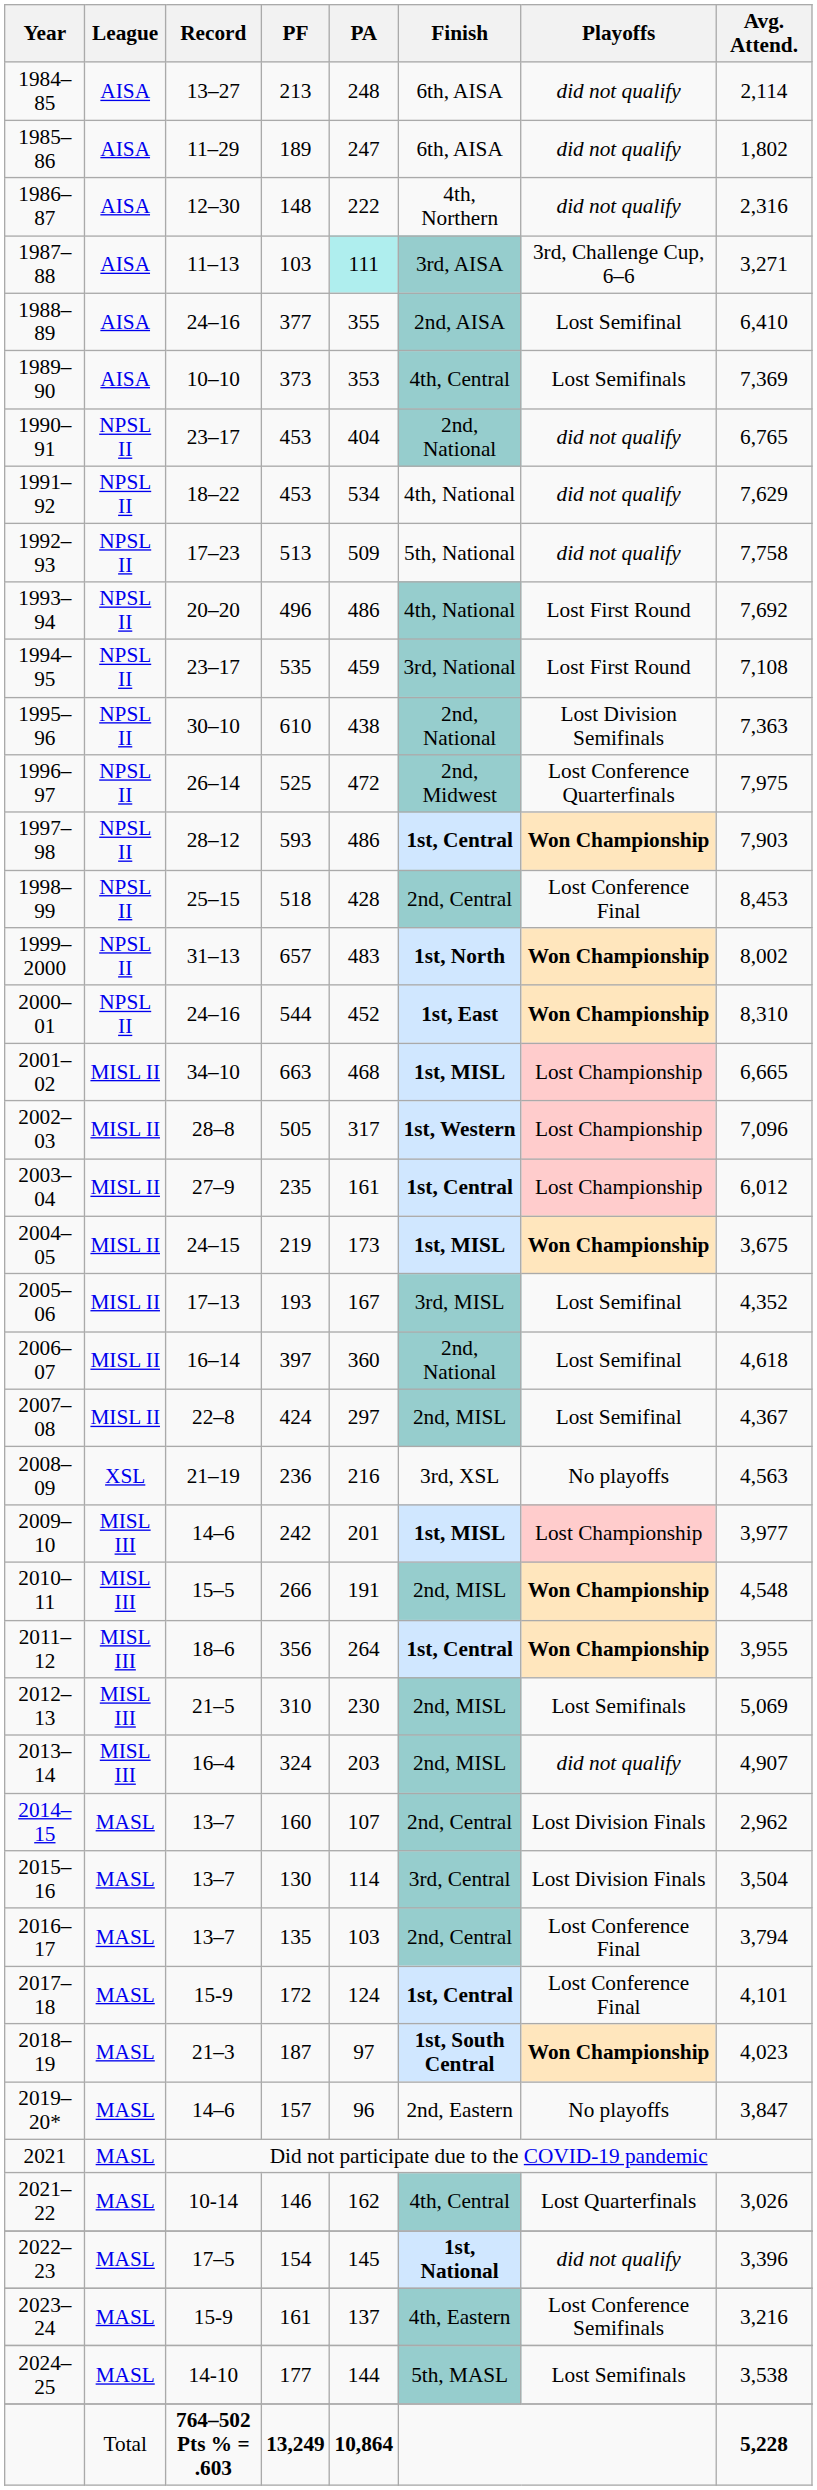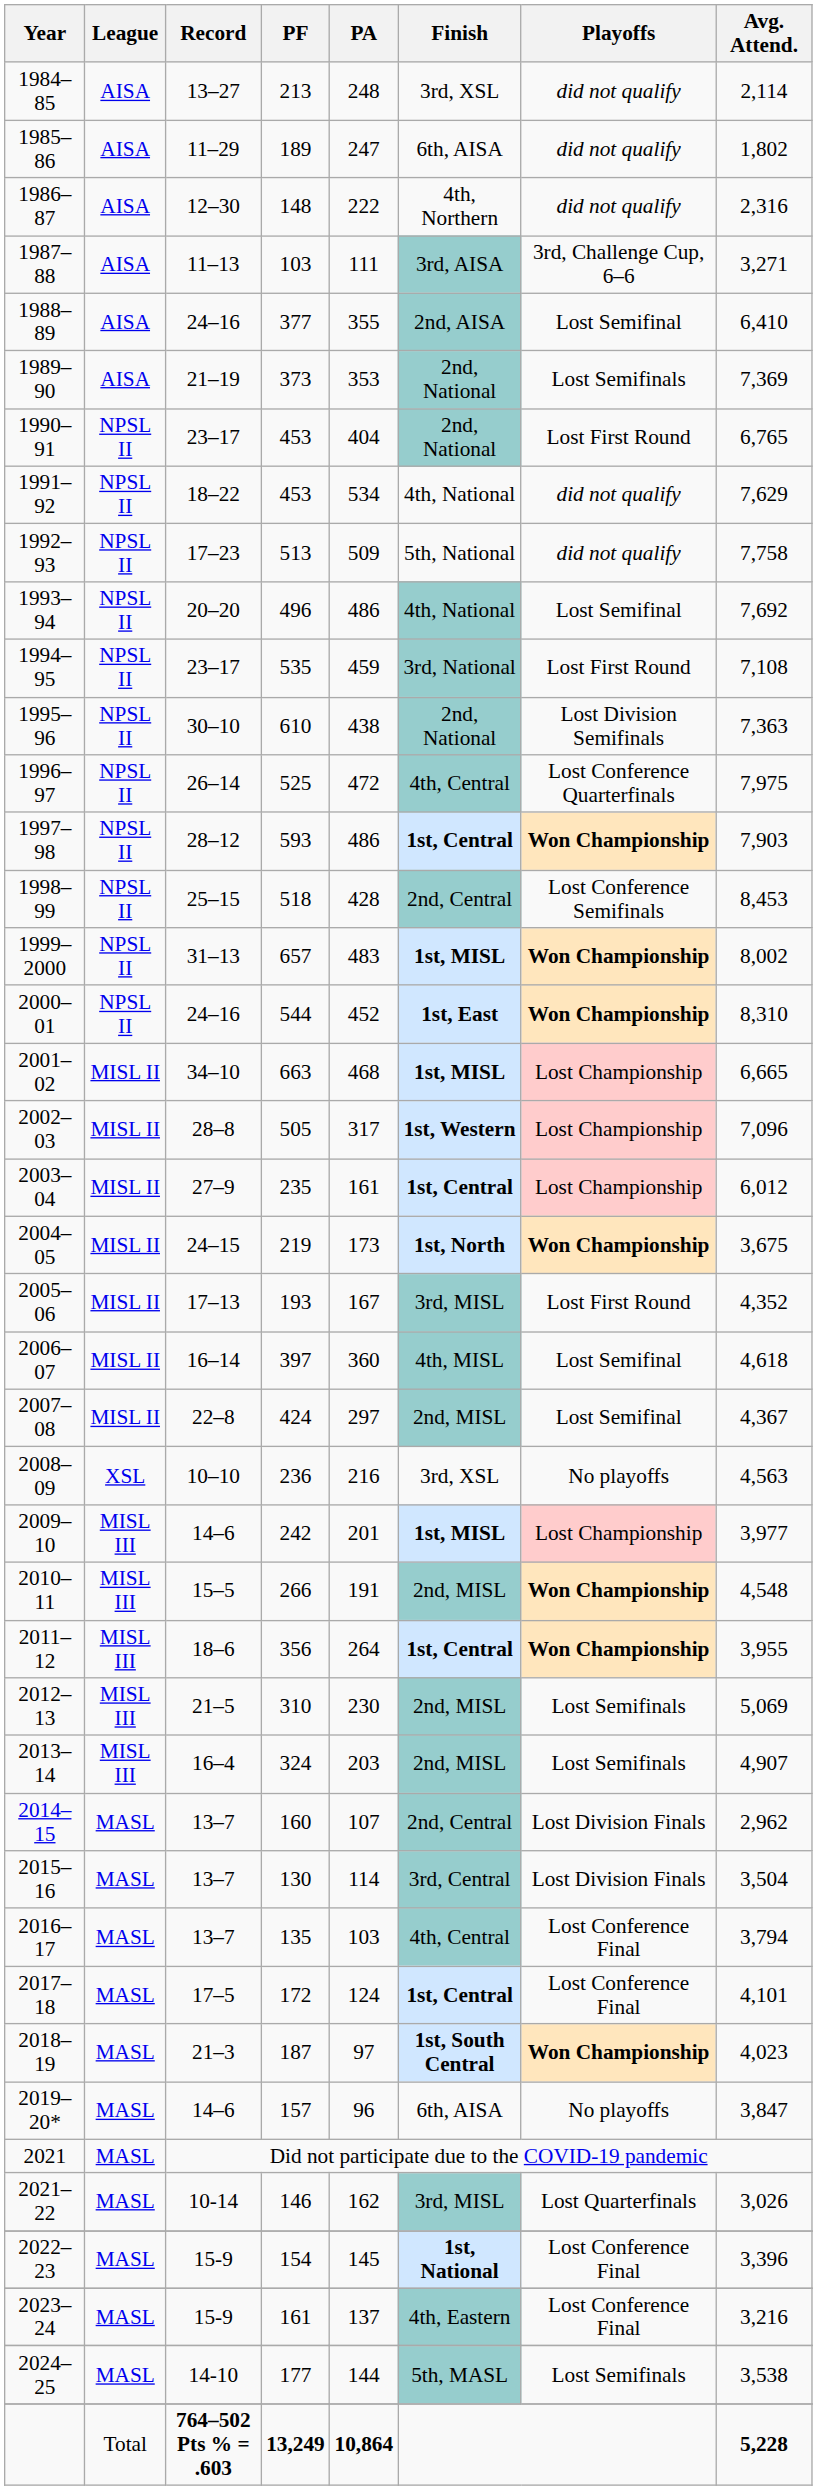 <table class="wikitable" style="text-align:center">
 <tr>
 <th>Year</th>
 <th>League</th>
 <th>Record</th>
 <th>PF</th>
 <th>PA</th>
 <th>Finish</th>
 <th>Playoffs</th>
 <th>Avg. Attend.</th>
 </tr>
 <tr>
 <td>1984–85</td>
 <td><a href='#'>AISA</a></td>
 <td>13–27</td>
 <td>213</td>
 <td>248</td>
-<td>6th, AISA</td>
+<td>3rd, XSL</td>
 <td><em>did not qualify</em></td>
 <td>2,114 </td>
 </tr>
 <tr>
 <td>1985–86</td>
 <td><a href='#'>AISA</a></td>
 <td>11–29</td>
 <td>189</td>
 <td>247</td>
 <td>6th, AISA</td>
 <td><em>did not qualify</em></td>
 <td>1,802 </td>
 </tr>
 <tr>
 <td>1986–87</td>
 <td><a href='#'>AISA</a></td>
 <td>12–30</td>
 <td>148</td>
 <td>222</td>
 <td>4th,  Northern</td>
 <td><em>did not qualify</em></td>
 <td>2,316 </td>
 </tr>
 <tr>
 <td>1987–88</td>
 <td><a href='#'>AISA</a></td>
 <td>11–13</td>
 <td>103</td>
-<td style="background: paleturquoise;">111</td>
+<td>111</td>
 <td bgcolor="#96CDCD">3rd, AISA</td>
 <td>3rd, Challenge Cup, 6–6</td>
 <td>3,271 </td>
 </tr>
 <tr>
 <td>1988–89</td>
 <td><a href='#'>AISA</a></td>
 <td>24–16</td>
 <td>377</td>
 <td>355</td>
 <td bgcolor="#96CDCD">2nd, AISA</td>
 <td>Lost Semifinal</td>
 <td>6,410 </td>
 </tr>
 <tr>
 <td>1989–90</td>
 <td><a href='#'>AISA</a></td>
-<td>10–10</td>
+<td>21–19</td>
 <td>373</td>
 <td>353</td>
-<td bgcolor="#96CDCD">4th, Central</td>
+<td bgcolor="#96CDCD">2nd, National</td>
 <td>Lost Semifinals</td>
 <td>7,369 </td>
 </tr>
 <tr>
 <td>1990–91</td>
 <td><a href='#'>NPSL II</a></td>
 <td>23–17</td>
 <td>453</td>
 <td>404</td>
 <td bgcolor="#96CDCD">2nd, National</td>
-<td><em>did not qualify</em></td>
+<td>Lost First Round</td>
 <td>6,765 </td>
 </tr>
 <tr>
 <td>1991–92</td>
 <td><a href='#'>NPSL II</a></td>
 <td>18–22</td>
 <td>453</td>
 <td>534</td>
 <td>4th, National</td>
 <td><em>did not qualify</em></td>
 <td>7,629 </td>
 </tr>
 <tr>
 <td>1992–93</td>
 <td><a href='#'>NPSL II</a></td>
 <td>17–23</td>
 <td>513</td>
 <td>509</td>
 <td>5th, National</td>
 <td><em>did not qualify</em></td>
 <td>7,758 </td>
 </tr>
 <tr>
 <td>1993–94</td>
 <td><a href='#'>NPSL II</a></td>
 <td>20–20</td>
 <td>496</td>
 <td>486</td>
 <td bgcolor="#96CDCD">4th, National</td>
-<td>Lost First Round</td>
+<td>Lost Semifinal</td>
 <td>7,692 </td>
 </tr>
 <tr>
 <td>1994–95</td>
 <td><a href='#'>NPSL II</a></td>
 <td>23–17</td>
 <td>535</td>
 <td>459</td>
 <td bgcolor="#96CDCD">3rd, National</td>
 <td>Lost First Round</td>
 <td>7,108 </td>
 </tr>
 <tr>
 <td>1995–96</td>
 <td><a href='#'>NPSL II</a></td>
 <td>30–10</td>
 <td>610</td>
 <td>438</td>
 <td bgcolor="#96CDCD">2nd, National</td>
 <td>Lost Division Semifinals</td>
 <td>7,363 </td>
 </tr>
 <tr>
 <td>1996–97</td>
 <td><a href='#'>NPSL II</a></td>
 <td>26–14</td>
 <td>525</td>
 <td>472</td>
-<td bgcolor="#96CDCD">2nd, Midwest</td>
+<td bgcolor="#96CDCD">4th, Central</td>
 <td>Lost Conference Quarterfinals</td>
 <td>7,975 </td>
 </tr>
 <tr>
 <td>1997–98</td>
 <td><a href='#'>NPSL II</a></td>
 <td>28–12</td>
 <td>593</td>
 <td>486</td>
 <td bgcolor="#D0E7FF"><strong>1st, Central</strong></td>
 <td bgcolor="#FFE6BD"><strong>Won Championship</strong></td>
 <td>7,903 </td>
 </tr>
 <tr>
 <td>1998–99</td>
 <td><a href='#'>NPSL II</a></td>
 <td>25–15</td>
 <td>518</td>
 <td>428</td>
 <td bgcolor="#96CDCD">2nd, Central</td>
-<td>Lost Conference Final</td>
+<td>Lost Conference Semifinals</td>
 <td>8,453 </td>
 </tr>
 <tr>
 <td>1999–2000</td>
 <td><a href='#'>NPSL II</a></td>
 <td>31–13</td>
 <td>657</td>
 <td>483</td>
-<td bgcolor="#D0E7FF"><strong>1st, North</strong></td>
+<td bgcolor="#D0E7FF"><strong>1st, MISL</strong></td>
 <td bgcolor="#FFE6BD"><strong>Won Championship</strong></td>
 <td>8,002 </td>
 </tr>
 <tr>
 <td>2000–01</td>
 <td><a href='#'>NPSL II</a></td>
 <td>24–16</td>
 <td>544</td>
 <td>452</td>
 <td bgcolor="#D0E7FF"><strong>1st, East</strong></td>
 <td bgcolor="#FFE6BD"><strong>Won Championship</strong></td>
 <td>8,310 </td>
 </tr>
 <tr>
 <td>2001–02</td>
 <td><a href='#'>MISL II</a></td>
 <td>34–10</td>
 <td>663</td>
 <td>468</td>
 <td bgcolor="#D0E7FF"><strong>1st, MISL</strong></td>
 <td bgcolor="#FFCCCC">Lost Championship</td>
 <td>6,665 </td>
 </tr>
 <tr>
 <td>2002–03</td>
 <td><a href='#'>MISL II</a></td>
 <td>28–8</td>
 <td>505</td>
 <td>317</td>
 <td bgcolor="#D0E7FF"><strong>1st, Western</strong></td>
 <td bgcolor="#FFCCCC">Lost Championship</td>
 <td>7,096 </td>
 </tr>
 <tr>
 <td>2003–04</td>
 <td><a href='#'>MISL II</a></td>
 <td>27–9</td>
 <td>235</td>
 <td>161</td>
 <td bgcolor="#D0E7FF"><strong>1st, Central</strong></td>
 <td bgcolor="#FFCCCC">Lost Championship</td>
 <td>6,012 </td>
 </tr>
 <tr>
 <td>2004–05</td>
 <td><a href='#'>MISL II</a></td>
 <td>24–15</td>
 <td>219</td>
 <td>173</td>
-<td bgcolor="#D0E7FF"><strong>1st, MISL</strong></td>
+<td bgcolor="#D0E7FF"><strong>1st, North</strong></td>
 <td bgcolor="#FFE6BD"><strong>Won Championship</strong></td>
 <td>3,675 </td>
 </tr>
 <tr>
 <td>2005–06</td>
 <td><a href='#'>MISL II</a></td>
 <td>17–13</td>
 <td>193</td>
 <td>167</td>
 <td bgcolor="#96CDCD">3rd, MISL</td>
-<td>Lost Semifinal</td>
+<td>Lost First Round</td>
 <td>4,352 </td>
 </tr>
 <tr>
 <td>2006–07</td>
 <td><a href='#'>MISL II</a></td>
 <td>16–14</td>
 <td>397</td>
 <td>360</td>
-<td bgcolor="#96CDCD">2nd, National</td>
+<td bgcolor="#96CDCD">4th, MISL</td>
 <td>Lost Semifinal</td>
 <td>4,618 </td>
 </tr>
 <tr>
 <td>2007–08</td>
 <td><a href='#'>MISL II</a></td>
 <td>22–8</td>
 <td>424</td>
 <td>297</td>
 <td bgcolor="#96CDCD">2nd, MISL</td>
 <td>Lost Semifinal</td>
 <td>4,367 </td>
 </tr>
 <tr>
 <td>2008–09</td>
 <td><a href='#'>XSL</a></td>
-<td>21–19</td>
+<td>10–10</td>
 <td>236</td>
 <td>216</td>
 <td>3rd, XSL</td>
 <td>No playoffs</td>
 <td>4,563 </td>
 </tr>
 <tr>
 <td>2009–10</td>
 <td><a href='#'>MISL III</a></td>
 <td>14–6</td>
 <td>242</td>
 <td>201</td>
 <td bgcolor="#D0E7FF"><strong>1st, MISL</strong></td>
 <td bgcolor="#FFCCCC">Lost Championship</td>
 <td>3,977 </td>
 </tr>
 <tr>
 <td>2010–11</td>
 <td><a href='#'>MISL III</a></td>
 <td>15–5</td>
 <td>266</td>
 <td>191</td>
 <td bgcolor="#96CDCD">2nd, MISL</td>
 <td bgcolor="#FFE6BD"><strong>Won Championship</strong></td>
 <td>4,548 </td>
 </tr>
 <tr>
 <td>2011–12</td>
 <td><a href='#'>MISL III</a></td>
 <td>18–6</td>
 <td>356</td>
 <td>264</td>
 <td bgcolor="#D0E7FF"><strong>1st, Central</strong></td>
 <td bgcolor="#FFE6BD"><strong>Won Championship</strong></td>
 <td>3,955 </td>
 </tr>
 <tr>
 <td>2012–13</td>
 <td><a href='#'>MISL III</a></td>
 <td>21–5</td>
 <td>310</td>
 <td>230</td>
 <td bgcolor="#96CDCD">2nd, MISL</td>
 <td>Lost Semifinals</td>
 <td>5,069 </td>
 </tr>
 <tr>
 <td>2013–14</td>
 <td><a href='#'>MISL III</a></td>
 <td>16–4</td>
 <td>324</td>
 <td>203</td>
 <td bgcolor="#96CDCD">2nd, MISL</td>
-<td><em>did not qualify</em></td>
+<td>Lost Semifinals</td>
 <td>4,907 </td>
 </tr>
 <tr>
 <td><a href='#'>2014–15</a></td>
 <td><a href='#'>MASL</a></td>
 <td>13–7</td>
 <td>160</td>
 <td>107</td>
 <td bgcolor="#96CDCD">2nd, Central</td>
 <td>Lost Division Finals</td>
 <td>2,962 </td>
 </tr>
 <tr>
 <td>2015–16</td>
 <td><a href='#'>MASL</a></td>
 <td>13–7</td>
 <td>130</td>
 <td>114</td>
 <td bgcolor="#96CDCD">3rd, Central</td>
 <td>Lost Division Finals</td>
 <td>3,504 </td>
 </tr>
 <tr>
 <td>2016–17</td>
 <td><a href='#'>MASL</a></td>
 <td>13–7</td>
 <td>135</td>
 <td>103</td>
-<td bgcolor="#96CDCD">2nd, Central</td>
+<td bgcolor="#96CDCD">4th, Central</td>
 <td>Lost Conference Final</td>
 <td>3,794 </td>
 </tr>
 <tr>
 <td>2017–18</td>
 <td><a href='#'>MASL</a></td>
-<td>15-9</td>
+<td>17–5</td>
 <td>172</td>
 <td>124</td>
 <td bgcolor="#D0E7FF"><strong>1st, Central</strong></td>
 <td>Lost Conference Final</td>
 <td>4,101 </td>
 </tr>
 <tr>
 <td>2018–19</td>
 <td><a href='#'>MASL</a></td>
 <td>21–3</td>
 <td>187</td>
 <td>97</td>
 <td bgcolor="#D0E7FF"><strong>1st, South Central</strong></td>
 <td bgcolor="#FFE6BD"><strong>Won Championship</strong></td>
 <td>4,023 </td>
 </tr>
 <tr>
 <td>2019–20*</td>
 <td><a href='#'>MASL</a></td>
 <td>14–6</td>
 <td>157</td>
 <td>96</td>
-<td>2nd, Eastern</td>
+<td>6th, AISA</td>
 <td>No playoffs</td>
 <td>3,847 </td>
 </tr>
 <tr>
 <td>2021</td>
 <td><a href='#'>MASL</a></td>
 <td colspan="6">Did not participate due to the <a href='#'>COVID-19 pandemic</a></td>
 </tr>
 <tr>
 <td>2021–22</td>
 <td><a href='#'>MASL</a></td>
 <td>10-14</td>
 <td>146</td>
 <td>162</td>
-<td bgcolor="#96CDCD">4th, Central</td>
+<td bgcolor="#96CDCD">3rd, MISL</td>
 <td>Lost Quarterfinals</td>
 <td>3,026 </td>
 </tr>
 <tr>
 </tr>
 <tr>
 <td>2022–23</td>
 <td><a href='#'>MASL</a></td>
-<td>17–5</td>
+<td>15-9</td>
 <td>154</td>
 <td>145</td>
 <td bgcolor="#D0E7FF"><strong>1st, National</strong></td>
-<td><em>did not qualify</em></td>
+<td>Lost Conference Final</td>
 <td>3,396 </td>
 </tr>
 <tr>
 </tr>
 <tr>
 <td>2023–24</td>
 <td><a href='#'>MASL</a></td>
 <td>15-9</td>
 <td>161</td>
 <td>137</td>
 <td bgcolor="#96CDCD">4th, Eastern</td>
-<td>Lost Conference Semifinals</td>
+<td>Lost Conference Final</td>
 <td>3,216 </td>
 </tr>
 <tr>
 </tr>
 <tr>
 <td>2024–25</td>
 <td><a href='#'>MASL</a></td>
 <td>14-10</td>
 <td>177</td>
 <td>144</td>
 <td bgcolor="#96CDCD">5th, MASL</td>
 <td>Lost Semifinals</td>
 <td>3,538 </td>
 </tr>
 <tr>
 </tr>
 <tr>
 <td></td>
 <td>Total</td>
 <td><strong>764–502</strong><br><strong>Pts % = .603</strong></td>
 <td><strong>13,249</strong></td>
 <td><strong>10,864</strong></td>
 <td colspan="2"></td>
 <td><strong>5,228</strong> </td>
 </tr>
 </table>
